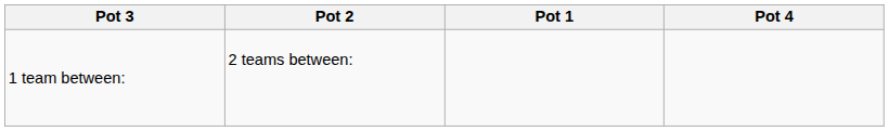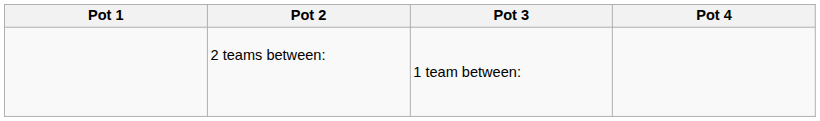 <table class="wikitable">
 <tr>
+<th width=15%>Pot 1</th>
+<th width=15%>Pot 2</th>
 <th width=15%>Pot 3</th>
-<th width=15%>Pot 2</th>
-<th width=15%>Pot 1</th>
 <th width=15%>Pot 4</th>
 </tr>
 <tr>
+<td valign="top"><br><br></td>
+<td valign="top"><br> 2 teams between: <br><br><br></td>
 <td valign="top"><br><br>1 team between: <br> <br><br></td>
-<td valign="top"><br> 2 teams between: <br><br><br></td>
-<td valign="top"><br><br></td>
 <td valign="top"><br><br></td>
 </tr>
 </table>
